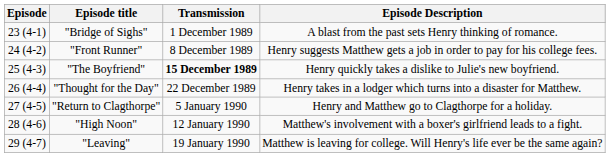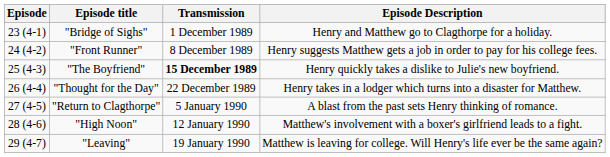 <table class="wikitable" style="text-align: center;">
 <tr bgcolor="#CCCCCC">
 <th>Episode</th>
 <th>Episode title</th>
 <th>Transmission</th>
 <th>Episode Description</th>
 </tr>
 <tr>
 <td>23  (4-1)</td>
 <td>"Bridge of Sighs"</td>
 <td>1 December 1989</td>
-<td>A blast from the past sets Henry thinking of romance.</td>
+<td>Henry and Matthew go to Clagthorpe for a holiday.</td>
 </tr>
 <tr>
 <td>24  (4-2)</td>
 <td>"Front Runner"</td>
 <td>8 December 1989</td>
 <td>Henry suggests Matthew gets a job in order to pay for his college fees.</td>
 </tr>
 <tr>
 <td>25  (4-3)</td>
 <td>"The Boyfriend"</td>
 <td><strong>15 December 1989</strong></td>
 <td>Henry quickly takes a dislike to Julie's new boyfriend.</td>
 </tr>
 <tr>
 <td>26  (4-4)</td>
 <td>"Thought for the Day"</td>
 <td>22 December 1989</td>
 <td>Henry takes in a lodger which turns into a disaster for Matthew.</td>
 </tr>
 <tr>
 <td>27  (4-5)</td>
 <td>"Return to Clagthorpe"</td>
 <td>5 January 1990</td>
-<td>Henry and Matthew go to Clagthorpe for a holiday.</td>
+<td>A blast from the past sets Henry thinking of romance.</td>
 </tr>
 <tr>
 <td>28  (4-6)</td>
 <td>"High Noon"</td>
 <td>12 January 1990</td>
 <td>Matthew's involvement with a boxer's girlfriend leads to a fight.</td>
 </tr>
 <tr>
 <td>29  (4-7)</td>
 <td>"Leaving"</td>
 <td>19 January 1990</td>
 <td>Matthew is leaving for college. Will Henry's life ever be the same again?</td>
 </tr>
 </table>
